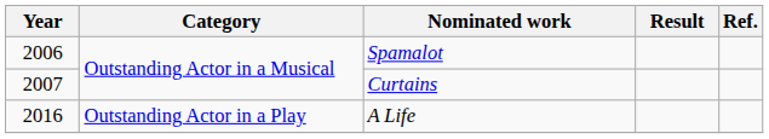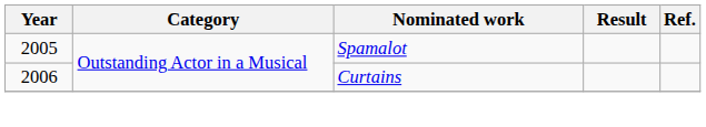 <table class=wikitable>
 <tr>
 <th scope="col" style="width:5em;">Year</th>
 <th scope="col" style="width:26em;">Category</th>
 <th scope="col" style="width:25em;">Nominated work</th>
 <th scope="col" style="width:5em;">Result</th>
 <th>Ref.</th>
 </tr>
 <tr>
-<td style="text-align:center;">2006</td>
+<td style="text-align:center;">2005</td>
 <td rowspan=2><a href='#'>Outstanding Actor in a Musical</a></td>
 <td><em><a href='#'>Spamalot</a></em></td>
 <td></td>
 <td></td>
 </tr>
 <tr>
-<td style="text-align:center;">2007</td>
+<td style="text-align:center;">2006</td>
 <td><em><a href='#'>Curtains</a></em></td>
-<td></td>
-<td></td>
-</tr>
-<tr>
-<td style="text-align:center;">2016</td>
-<td><a href='#'>Outstanding Actor in a Play</a></td>
-<td><em>A Life</em></td>
 <td></td>
 <td></td>
 </tr>
 <tr>
 </tr>
 </table>
